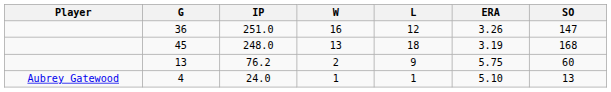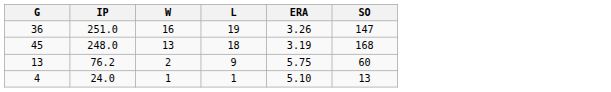 <table class="wikitable sortable">
 <tr>
-<th bgcolor="#DDDDFF" width="16%">Player</th>
 <th bgcolor="#DDDDFF" width="9%">G</th>
 <th bgcolor="#DDDDFF" width="9%">IP</th>
 <th bgcolor="#DDDDFF" width="9%">W</th>
 <th bgcolor="#DDDDFF" width="9%">L</th>
 <th bgcolor="#DDDDFF" width="9%">ERA</th>
 <th bgcolor="#DDDDFF" width="9%">SO</th>
 </tr>
 <tr align="center">
-<td></td>
 <td>36</td>
 <td>251.0</td>
 <td>16</td>
-<td>12</td>
+<td>19</td>
 <td>3.26</td>
 <td>147</td>
 </tr>
 <tr align="center">
-<td></td>
 <td>45</td>
 <td>248.0</td>
 <td>13</td>
 <td>18</td>
 <td>3.19</td>
 <td>168</td>
 </tr>
 <tr align="center">
-<td></td>
 <td>13</td>
 <td>76.2</td>
 <td>2</td>
 <td>9</td>
 <td>5.75</td>
 <td>60</td>
 </tr>
 <tr align="center">
-<td><a href='#'>Aubrey Gatewood</a></td>
 <td>4</td>
 <td>24.0</td>
 <td>1</td>
 <td>1</td>
 <td>5.10</td>
 <td>13</td>
 </tr>
 </table>
